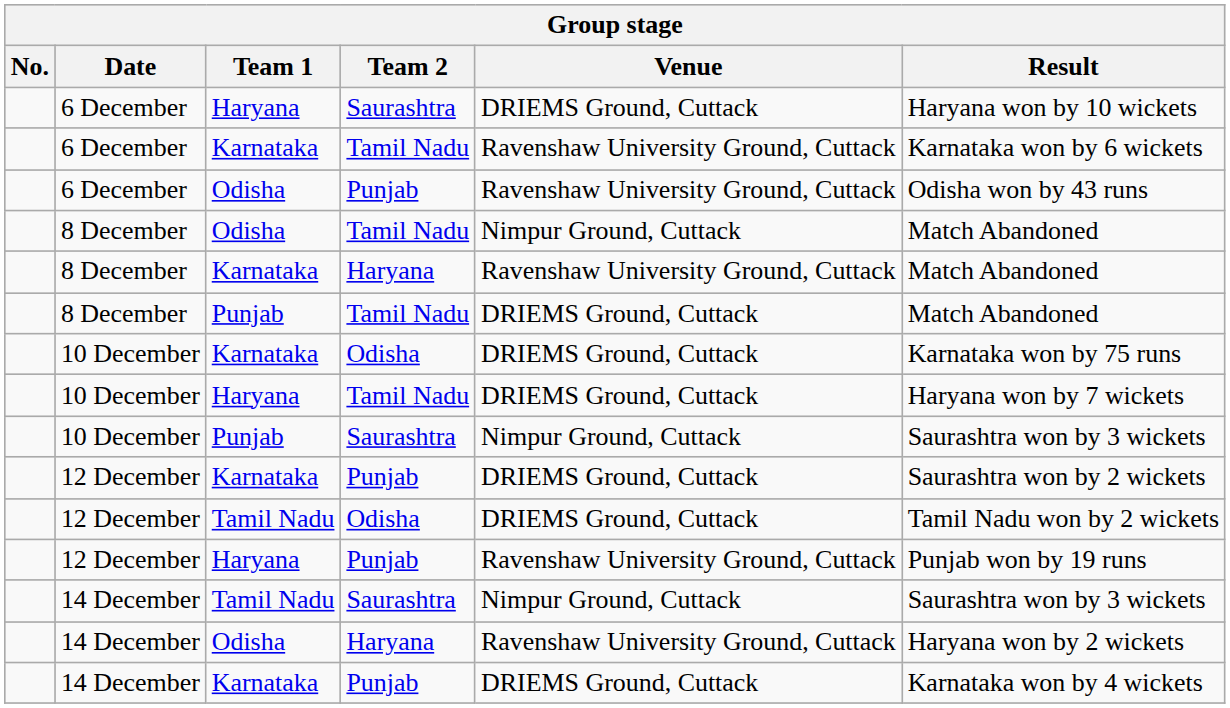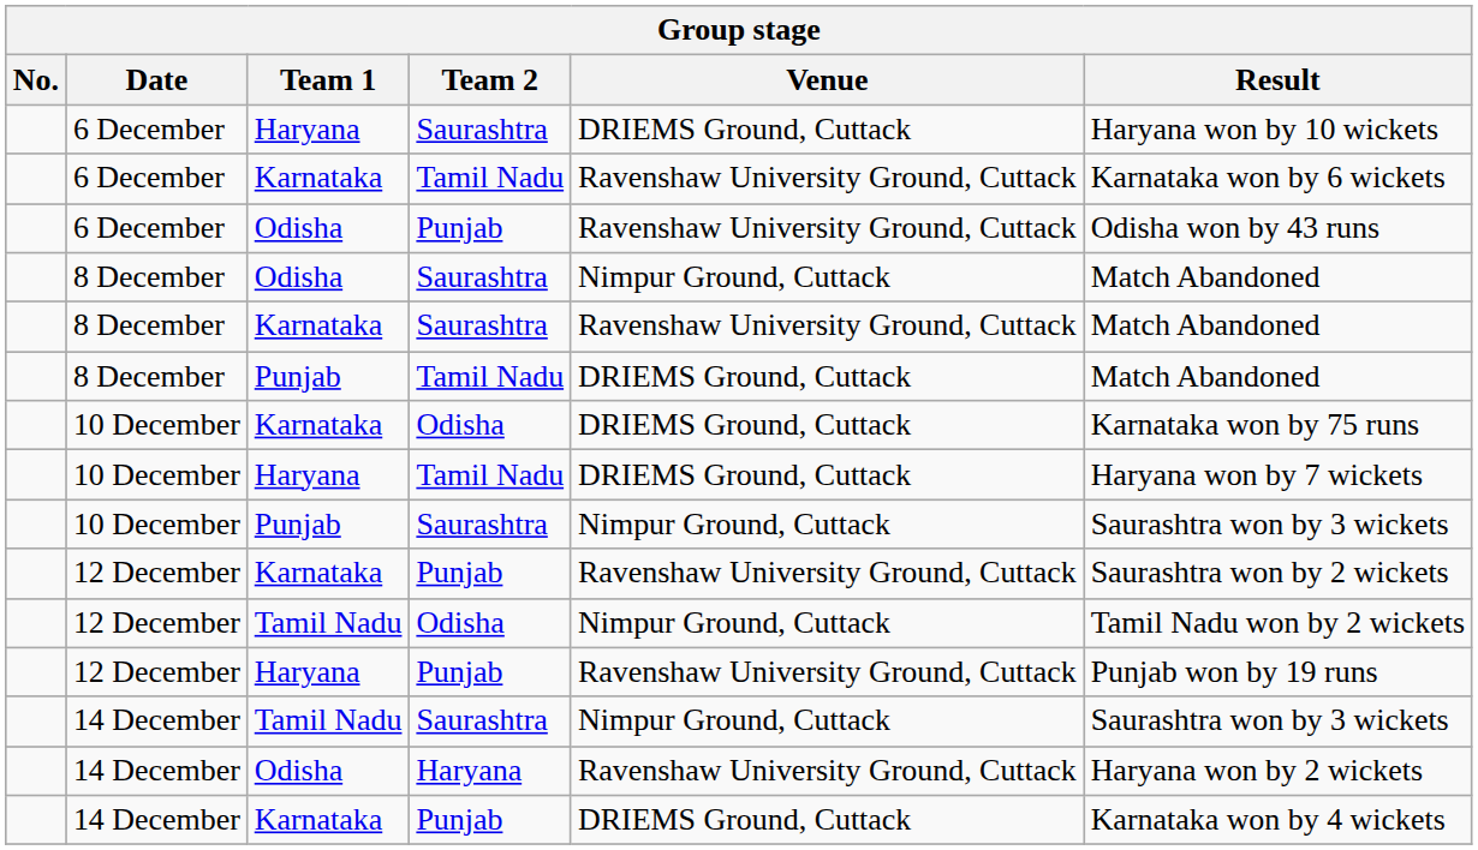 <table class="wikitable">
 <tr>
 <th colspan="7">Group stage</th>
 </tr>
 <tr>
 <th>No.</th>
 <th>Date</th>
 <th>Team 1</th>
 <th>Team 2</th>
 <th>Venue</th>
 <th>Result</th>
 </tr>
 <tr>
 <td> </td>
 <td>6 December</td>
 <td><a href='#'>Haryana</a></td>
 <td><a href='#'>Saurashtra</a></td>
 <td>DRIEMS Ground, Cuttack</td>
 <td>Haryana won by 10 wickets</td>
 </tr>
 <tr>
 <td> </td>
 <td>6 December</td>
 <td><a href='#'>Karnataka</a></td>
 <td><a href='#'>Tamil Nadu</a></td>
 <td>Ravenshaw University Ground, Cuttack</td>
 <td>Karnataka won by 6 wickets</td>
 </tr>
 <tr>
 <td> </td>
 <td>6 December</td>
 <td><a href='#'>Odisha</a></td>
 <td><a href='#'>Punjab</a></td>
 <td>Ravenshaw University Ground, Cuttack</td>
 <td>Odisha won by 43 runs</td>
 </tr>
 <tr>
 <td> </td>
 <td>8 December</td>
 <td><a href='#'>Odisha</a></td>
-<td><a href='#'>Tamil Nadu</a></td>
+<td><a href='#'>Saurashtra</a></td>
 <td>Nimpur Ground, Cuttack</td>
 <td>Match Abandoned</td>
 </tr>
 <tr>
 <td> </td>
 <td>8 December</td>
 <td><a href='#'>Karnataka</a></td>
-<td><a href='#'>Haryana</a></td>
+<td><a href='#'>Saurashtra</a></td>
 <td>Ravenshaw University Ground, Cuttack</td>
 <td>Match Abandoned</td>
 </tr>
 <tr>
 <td> </td>
 <td>8 December</td>
 <td><a href='#'>Punjab</a></td>
 <td><a href='#'>Tamil Nadu</a></td>
 <td>DRIEMS Ground, Cuttack</td>
 <td>Match Abandoned</td>
 </tr>
 <tr>
 <td> </td>
 <td>10 December</td>
 <td><a href='#'>Karnataka</a></td>
 <td><a href='#'>Odisha</a></td>
 <td>DRIEMS Ground, Cuttack</td>
 <td>Karnataka won by 75 runs</td>
 </tr>
 <tr>
 <td> </td>
 <td>10 December</td>
 <td><a href='#'>Haryana</a></td>
 <td><a href='#'>Tamil Nadu</a></td>
 <td>DRIEMS Ground, Cuttack</td>
 <td>Haryana won by 7 wickets</td>
 </tr>
 <tr>
 <td> </td>
 <td>10 December</td>
 <td><a href='#'>Punjab</a></td>
 <td><a href='#'>Saurashtra</a></td>
 <td>Nimpur Ground, Cuttack</td>
 <td>Saurashtra won by 3 wickets</td>
 </tr>
 <tr>
 <td> </td>
 <td>12 December</td>
 <td><a href='#'>Karnataka</a></td>
 <td><a href='#'>Punjab</a></td>
-<td>DRIEMS Ground, Cuttack</td>
+<td>Ravenshaw University Ground, Cuttack</td>
 <td>Saurashtra won by 2 wickets</td>
 </tr>
 <tr>
 <td> </td>
 <td>12 December</td>
 <td><a href='#'>Tamil Nadu</a></td>
 <td><a href='#'>Odisha</a></td>
-<td>DRIEMS Ground, Cuttack</td>
+<td>Nimpur Ground, Cuttack</td>
 <td>Tamil Nadu won by 2 wickets</td>
 </tr>
 <tr>
 <td> </td>
 <td>12 December</td>
 <td><a href='#'>Haryana</a></td>
 <td><a href='#'>Punjab</a></td>
 <td>Ravenshaw University Ground, Cuttack</td>
 <td>Punjab won by 19 runs</td>
 </tr>
 <tr>
 <td> </td>
 <td>14 December</td>
 <td><a href='#'>Tamil Nadu</a></td>
 <td><a href='#'>Saurashtra</a></td>
 <td>Nimpur Ground, Cuttack</td>
 <td>Saurashtra won by 3 wickets</td>
 </tr>
 <tr>
 <td> </td>
 <td>14 December</td>
 <td><a href='#'>Odisha</a></td>
 <td><a href='#'>Haryana</a></td>
 <td>Ravenshaw University Ground, Cuttack</td>
 <td>Haryana won by 2 wickets</td>
 </tr>
 <tr>
 <td> </td>
 <td>14 December</td>
 <td><a href='#'>Karnataka</a></td>
 <td><a href='#'>Punjab</a></td>
 <td>DRIEMS Ground, Cuttack</td>
 <td>Karnataka won by 4 wickets</td>
 </tr>
 </table>
